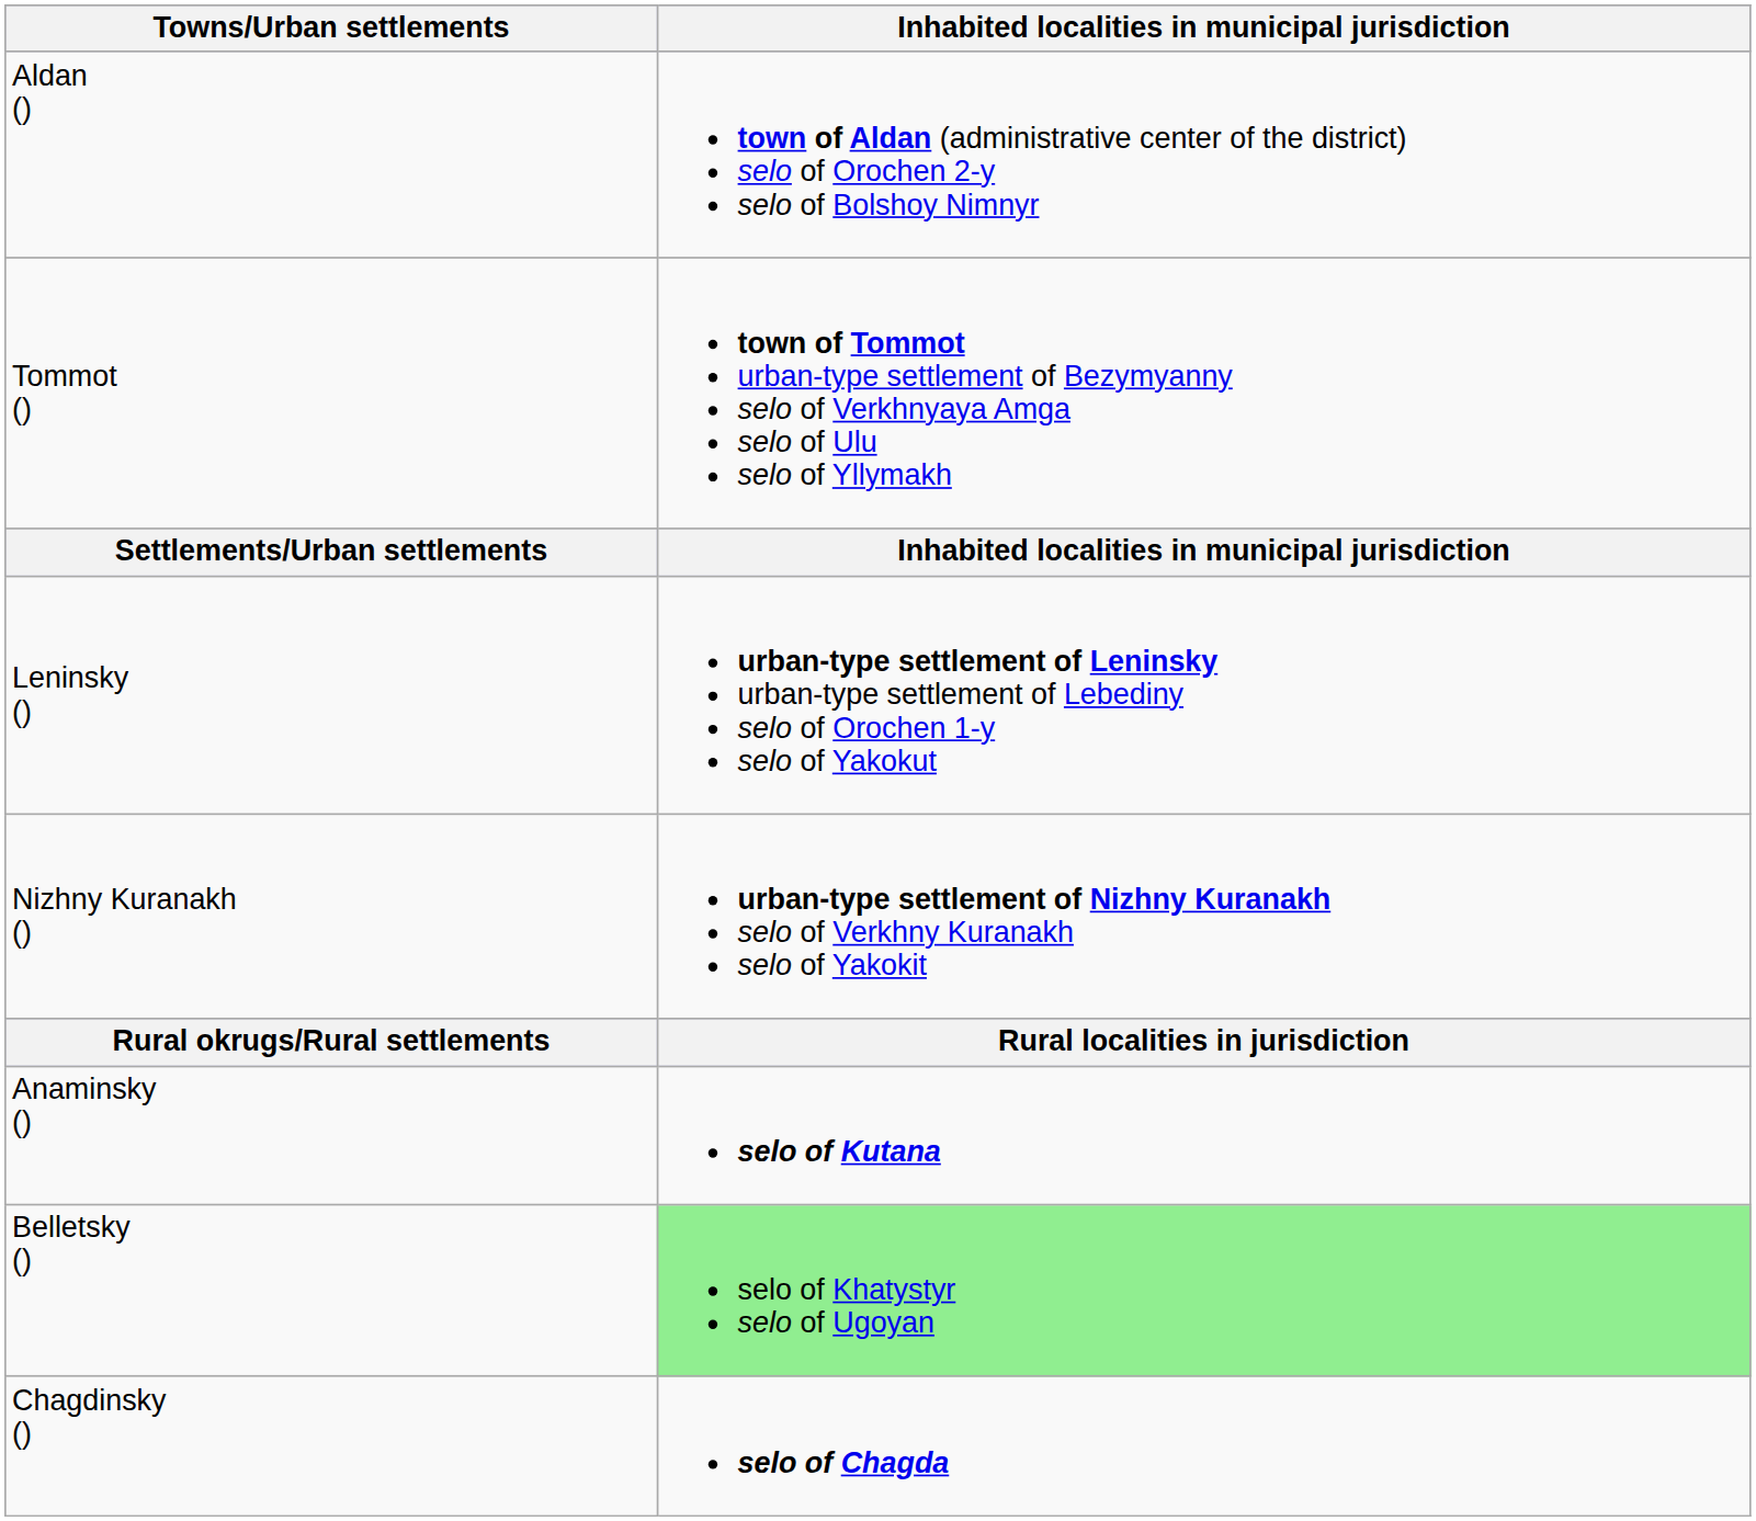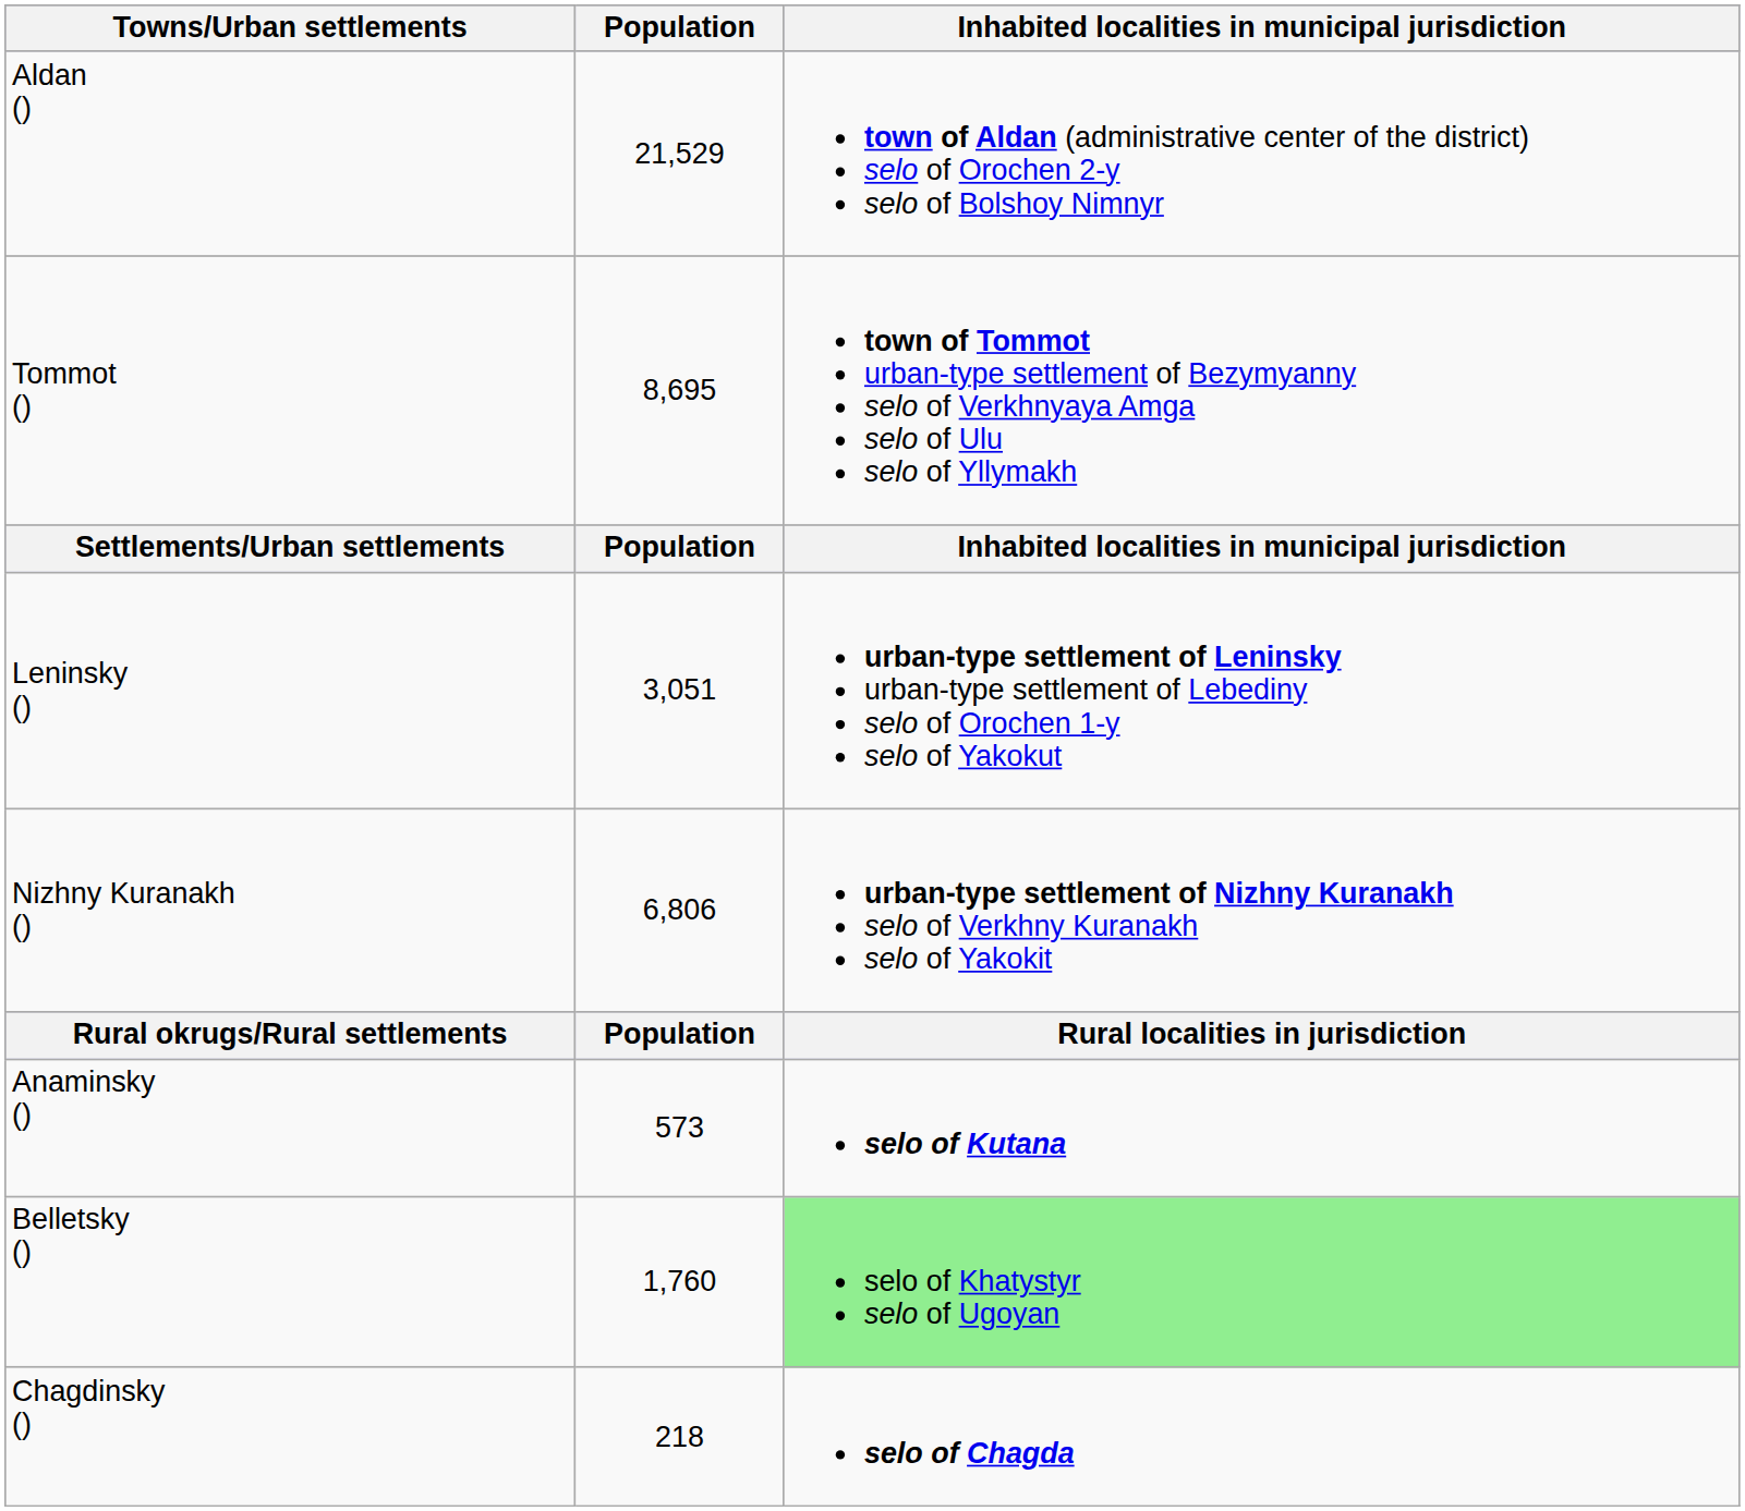 <table class="wikitable" style="width:75%">
 <tr bgcolor="#CCCCFF" align="left">
 <th>Towns/Urban settlements</th>
+<th>Population</th>
 <th>Inhabited localities in municipal jurisdiction</th>
 </tr>
 <tr>
 <td valign="top">Aldan<br>()</td>
+<td align="center">21,529</td>
 <td><br><ul><li><strong><a href='#'>town</a> of <a href='#'>Aldan</a></strong> (administrative center of the district)</li><li><em><a href='#'>selo</a></em> of <a href='#'>Orochen 2-y</a></li><li><em>selo</em> of <a href='#'>Bolshoy Nimnyr</a></li></ul></td>
 </tr>
 <tr>
 <td valign="center">Tommot<br>()</td>
+<td align="center">8,695</td>
 <td><br><ul><li><strong>town of <a href='#'>Tommot</a></strong></li><li><a href='#'>urban-type settlement</a> of <a href='#'>Bezymyanny</a><br></li><li><em>selo</em> of <a href='#'>Verkhnyaya Amga</a></li><li><em>selo</em> of <a href='#'>Ulu</a></li><li><em>selo</em> of <a href='#'>Yllymakh</a></li></ul></td>
 </tr>
 <tr bgcolor="#CCCCFF" align="left">
 <th>Settlements/Urban settlements</th>
+<th>Population</th>
 <th>Inhabited localities in municipal jurisdiction</th>
 </tr>
 <tr>
 <td valign="center">Leninsky<br>()</td>
+<td align="center">3,051</td>
 <td><br><ul><li><strong>urban-type settlement of <a href='#'>Leninsky</a></strong></li><li>urban-type settlement of <a href='#'>Lebediny</a><br></li><li><em>selo</em> of <a href='#'>Orochen 1-y</a><br></li><li><em>selo</em> of <a href='#'>Yakokut</a></li></ul></td>
 </tr>
 <tr>
 <td valign="center">Nizhny Kuranakh<br>()</td>
+<td align="center">6,806</td>
 <td><br><ul><li><strong>urban-type settlement of <a href='#'>Nizhny Kuranakh</a></strong></li><li><em>selo</em> of <a href='#'>Verkhny Kuranakh</a></li><li><em>selo</em> of <a href='#'>Yakokit</a></li></ul></td>
 </tr>
 <tr bgcolor="#CCCCFF" align="left">
 <th>Rural okrugs/Rural settlements</th>
+<th>Population</th>
 <th>Rural localities in jurisdiction</th>
 </tr>
 <tr>
 <td valign="top">Anaminsky<br>()</td>
+<td align="center">573</td>
 <td><br><ul><li><strong><em>selo<em> of <a href='#'>Kutana</a><strong></li></ul></td>
 </tr>
 <tr>
 <td valign="top">Belletsky<br>()</td>
+<td align="center">1,760</td>
 <td style="background: lightgreen;"><br><ul><li></em></strong>selo</em> of <a href='#'>Khatystyr</a></strong></li><li><em>selo</em> of <a href='#'>Ugoyan</a></li></ul></td>
 </tr>
 <tr>
 <td valign="top">Chagdinsky<br>()</td>
+<td align="center">218</td>
 <td><br><ul><li><strong><em>selo<em> of <a href='#'>Chagda</a><strong></li></ul></td>
 </tr>
 </table>
